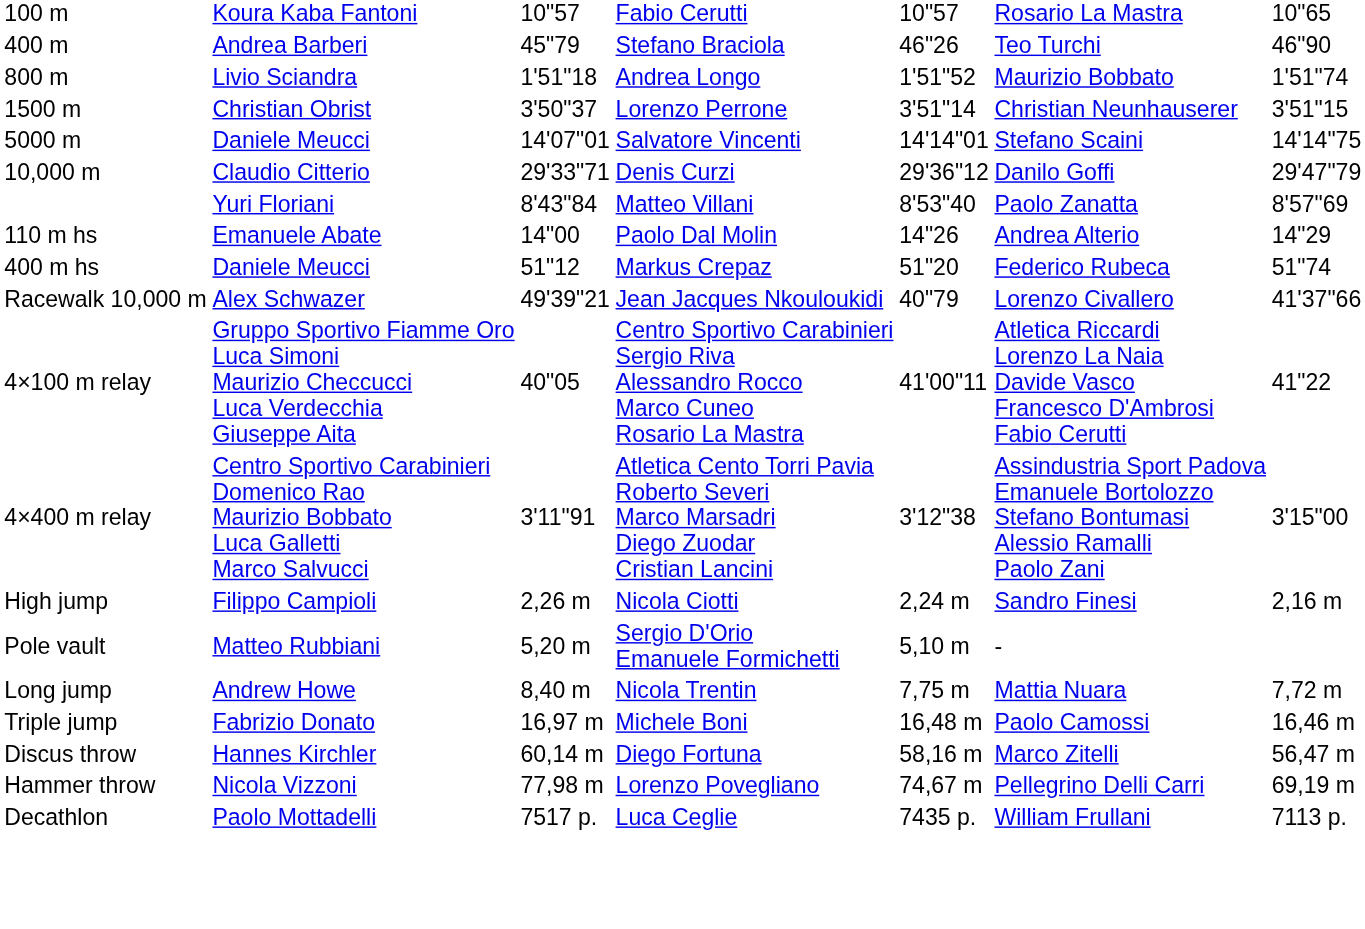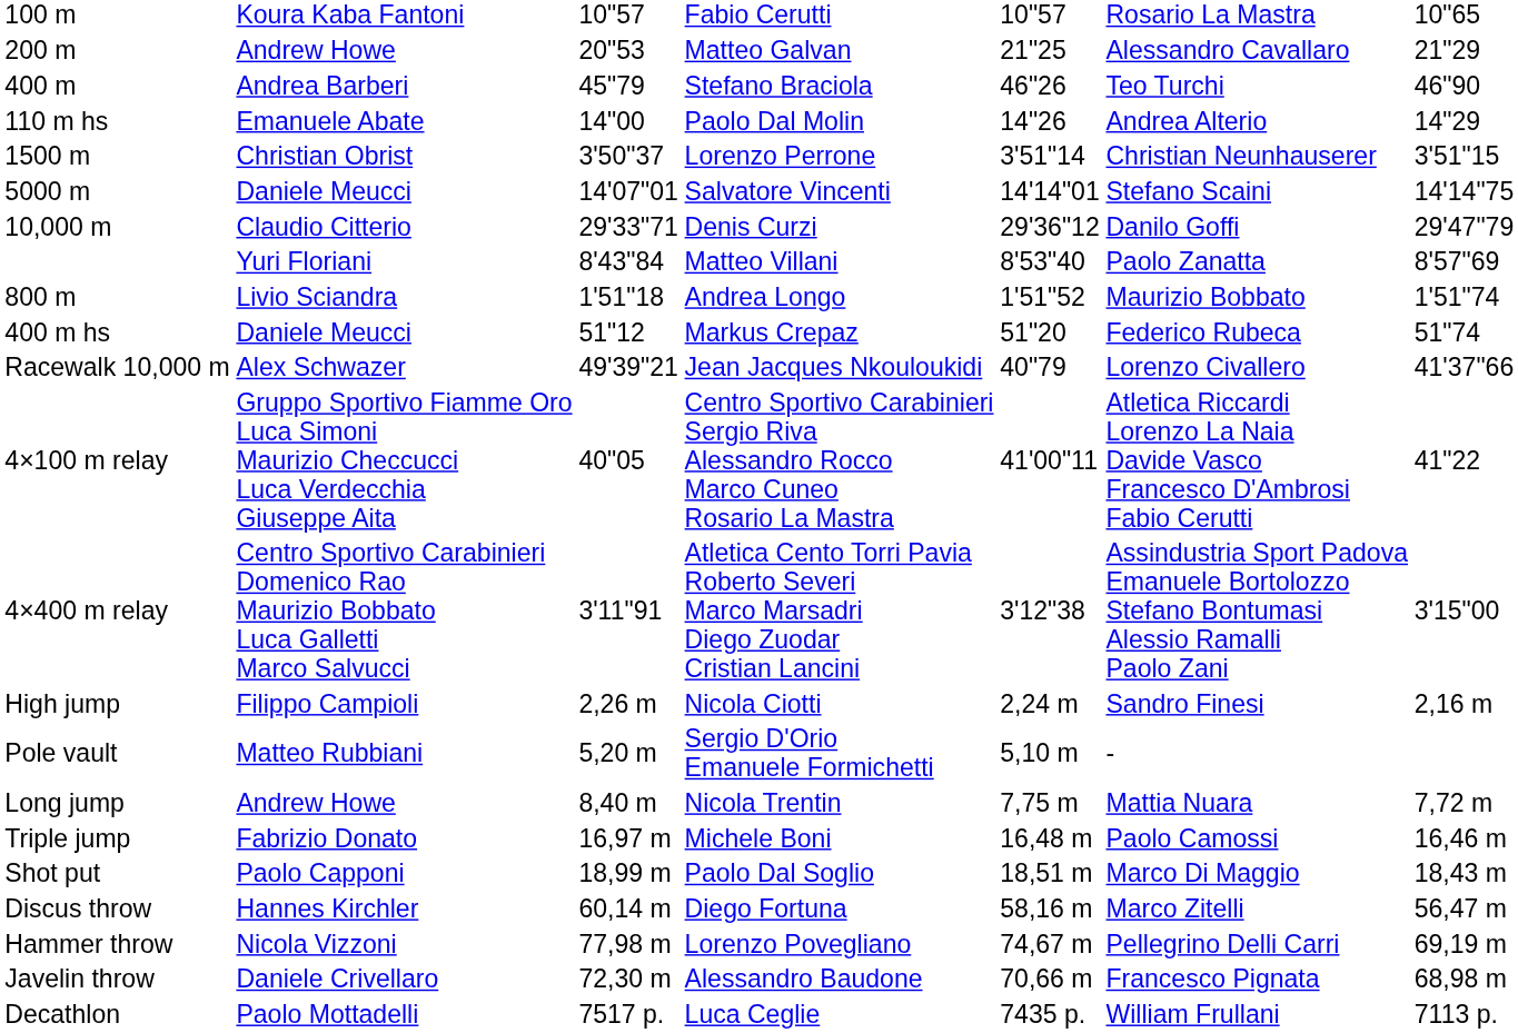 <table>
 <tr>
 <td>100 m</td>
 <td><a href='#'>Koura Kaba Fantoni</a></td>
 <td>10"57</td>
 <td><a href='#'>Fabio Cerutti</a></td>
 <td>10"57</td>
 <td><a href='#'>Rosario La Mastra</a></td>
 <td>10"65</td>
 </tr>
 <tr>
+<td>200 m</td>
+<td><a href='#'>Andrew Howe</a></td>
+<td>20"53</td>
+<td><a href='#'>Matteo Galvan</a></td>
+<td>21"25</td>
+<td><a href='#'>Alessandro Cavallaro</a></td>
+<td>21"29</td>
+</tr>
+<tr>
 <td>400 m</td>
 <td><a href='#'>Andrea Barberi</a></td>
 <td>45"79</td>
 <td><a href='#'>Stefano Braciola</a></td>
 <td>46"26</td>
 <td><a href='#'>Teo Turchi</a></td>
 <td>46"90</td>
 </tr>
 <tr>
-<td>800 m</td>
-<td><a href='#'>Livio Sciandra</a></td>
-<td>1'51"18</td>
-<td><a href='#'>Andrea Longo</a></td>
-<td>1'51"52</td>
-<td><a href='#'>Maurizio Bobbato</a></td>
-<td>1'51"74</td>
+<td>110 m hs</td>
+<td><a href='#'>Emanuele Abate</a></td>
+<td>14"00</td>
+<td><a href='#'>Paolo Dal Molin</a></td>
+<td>14"26</td>
+<td><a href='#'>Andrea Alterio</a></td>
+<td>14"29</td>
 </tr>
 <tr>
 <td>1500 m</td>
 <td><a href='#'>Christian Obrist</a></td>
 <td>3'50"37</td>
 <td><a href='#'>Lorenzo Perrone</a></td>
 <td>3'51"14</td>
 <td><a href='#'>Christian Neunhauserer</a></td>
 <td>3'51"15</td>
 </tr>
 <tr>
 <td>5000 m</td>
 <td><a href='#'>Daniele Meucci</a></td>
 <td>14'07"01</td>
 <td><a href='#'>Salvatore Vincenti</a></td>
 <td>14'14"01</td>
 <td><a href='#'>Stefano Scaini</a></td>
 <td>14'14"75</td>
 </tr>
 <tr>
 <td>10,000 m</td>
 <td><a href='#'>Claudio Citterio</a></td>
 <td>29'33"71</td>
 <td><a href='#'>Denis Curzi</a></td>
 <td>29'36"12</td>
 <td><a href='#'>Danilo Goffi</a></td>
 <td>29'47"79</td>
 </tr>
 <tr>
 <td></td>
 <td><a href='#'>Yuri Floriani</a></td>
 <td>8'43"84</td>
 <td><a href='#'>Matteo Villani</a></td>
 <td>8'53"40</td>
 <td><a href='#'>Paolo Zanatta</a></td>
 <td>8'57"69</td>
 </tr>
 <tr>
-<td>110 m hs</td>
-<td><a href='#'>Emanuele Abate</a></td>
-<td>14"00</td>
-<td><a href='#'>Paolo Dal Molin</a></td>
-<td>14"26</td>
-<td><a href='#'>Andrea Alterio</a></td>
-<td>14"29</td>
+<td>800 m</td>
+<td><a href='#'>Livio Sciandra</a></td>
+<td>1'51"18</td>
+<td><a href='#'>Andrea Longo</a></td>
+<td>1'51"52</td>
+<td><a href='#'>Maurizio Bobbato</a></td>
+<td>1'51"74</td>
 </tr>
 <tr>
 <td>400 m hs</td>
 <td><a href='#'>Daniele Meucci</a></td>
 <td>51"12</td>
 <td><a href='#'>Markus Crepaz</a></td>
 <td>51"20</td>
 <td><a href='#'>Federico Rubeca</a></td>
 <td>51"74</td>
 </tr>
 <tr>
 <td>Racewalk 10,000 m</td>
 <td><a href='#'>Alex Schwazer</a></td>
 <td>49'39"21</td>
 <td><a href='#'>Jean Jacques Nkouloukidi</a></td>
 <td>40"79</td>
 <td><a href='#'>Lorenzo Civallero</a></td>
 <td>41'37"66</td>
 </tr>
 <tr>
 <td>4×100 m relay</td>
 <td><a href='#'>Gruppo Sportivo Fiamme Oro</a><br><a href='#'>Luca Simoni</a><br><a href='#'>Maurizio Checcucci</a><br><a href='#'>Luca Verdecchia</a><br><a href='#'>Giuseppe Aita</a></td>
 <td>40"05</td>
 <td><a href='#'>Centro Sportivo Carabinieri</a><br><a href='#'>Sergio Riva</a><br><a href='#'>Alessandro Rocco</a><br><a href='#'>Marco Cuneo</a><br><a href='#'>Rosario La Mastra</a></td>
 <td>41'00"11</td>
 <td><a href='#'>Atletica Riccardi</a><br><a href='#'>Lorenzo La Naia</a><br><a href='#'>Davide Vasco</a><br><a href='#'>Francesco D'Ambrosi</a><br><a href='#'>Fabio Cerutti</a></td>
 <td>41"22</td>
 </tr>
 <tr>
 <td>4×400 m relay</td>
 <td><a href='#'>Centro Sportivo Carabinieri</a><br><a href='#'>Domenico Rao</a><br><a href='#'>Maurizio Bobbato</a><br><a href='#'>Luca Galletti</a><br><a href='#'>Marco Salvucci</a></td>
 <td>3'11"91</td>
 <td><a href='#'>Atletica Cento Torri Pavia</a><br><a href='#'>Roberto Severi</a><br><a href='#'>Marco Marsadri</a><br><a href='#'>Diego Zuodar</a><br><a href='#'>Cristian Lancini</a></td>
 <td>3'12"38</td>
 <td><a href='#'>Assindustria Sport Padova</a><br><a href='#'>Emanuele Bortolozzo</a><br><a href='#'>Stefano Bontumasi</a><br><a href='#'>Alessio Ramalli</a><br><a href='#'>Paolo Zani</a></td>
 <td>3'15"00</td>
 </tr>
 <tr>
 <td>High jump</td>
 <td><a href='#'>Filippo Campioli</a></td>
 <td>2,26 m</td>
 <td><a href='#'>Nicola Ciotti</a></td>
 <td>2,24 m</td>
 <td><a href='#'>Sandro Finesi</a></td>
 <td>2,16 m</td>
 </tr>
 <tr>
 <td>Pole vault</td>
 <td><a href='#'>Matteo Rubbiani</a></td>
 <td>5,20 m</td>
 <td><a href='#'>Sergio D'Orio</a><br><a href='#'>Emanuele Formichetti</a></td>
 <td>5,10 m</td>
 <td>-</td>
 <td></td>
 </tr>
 <tr>
 <td>Long jump</td>
 <td><a href='#'>Andrew Howe</a></td>
 <td>8,40 m</td>
 <td><a href='#'>Nicola Trentin</a></td>
 <td>7,75 m</td>
 <td><a href='#'>Mattia Nuara</a></td>
 <td>7,72 m</td>
 </tr>
 <tr>
 <td>Triple jump</td>
 <td><a href='#'>Fabrizio Donato</a></td>
 <td>16,97 m</td>
 <td><a href='#'>Michele Boni</a></td>
 <td>16,48 m</td>
 <td><a href='#'>Paolo Camossi</a></td>
 <td>16,46 m</td>
 </tr>
 <tr>
+<td>Shot put</td>
+<td><a href='#'>Paolo Capponi</a></td>
+<td>18,99 m</td>
+<td><a href='#'>Paolo Dal Soglio</a></td>
+<td>18,51 m</td>
+<td><a href='#'>Marco Di Maggio</a></td>
+<td>18,43 m</td>
+</tr>
+<tr>
 <td>Discus throw</td>
 <td><a href='#'>Hannes Kirchler</a></td>
 <td>60,14 m</td>
 <td><a href='#'>Diego Fortuna</a></td>
 <td>58,16 m</td>
 <td><a href='#'>Marco Zitelli</a></td>
 <td>56,47 m</td>
 </tr>
 <tr>
 <td>Hammer throw</td>
 <td><a href='#'>Nicola Vizzoni</a></td>
 <td>77,98 m</td>
 <td><a href='#'>Lorenzo Povegliano</a></td>
 <td>74,67 m</td>
 <td><a href='#'>Pellegrino Delli Carri</a></td>
 <td>69,19 m</td>
 </tr>
 <tr>
+<td>Javelin throw</td>
+<td><a href='#'>Daniele Crivellaro</a></td>
+<td>72,30 m</td>
+<td><a href='#'>Alessandro Baudone</a></td>
+<td>70,66 m</td>
+<td><a href='#'>Francesco Pignata</a></td>
+<td>68,98 m</td>
+</tr>
+<tr>
 <td>Decathlon</td>
 <td><a href='#'>Paolo Mottadelli</a></td>
 <td>7517 p.</td>
 <td><a href='#'>Luca Ceglie</a></td>
 <td>7435 p.</td>
 <td><a href='#'>William Frullani</a></td>
 <td>7113 p.</td>
 </tr>
 </table>
